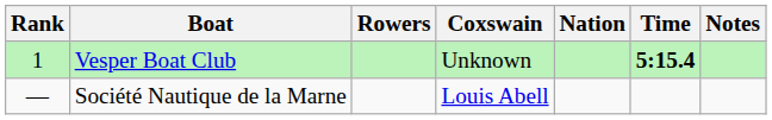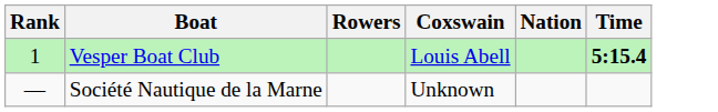 <table class="wikitable sortable" style="text-align:center">
 <tr>
 <th>Rank</th>
 <th>Boat</th>
 <th>Rowers</th>
 <th>Coxswain</th>
 <th>Nation</th>
 <th>Time</th>
-<th>Notes</th>
 </tr>
 <tr bgcolor=bbf3bb>
 <td>1</td>
 <td align=left><a href='#'>Vesper Boat Club</a></td>
 <td align=left></td>
-<td align=left>Unknown</td>
+<td align=left><a href='#'>Louis Abell</a></td>
 <td align=left></td>
 <td><strong>5:15.4</strong></td>
-<td></td>
 </tr>
 <tr>
 <td data-sort-value=2>—</td>
 <td align=left>Société Nautique de la Marne</td>
 <td align=left></td>
-<td align=left><a href='#'>Louis Abell</a></td>
+<td align=left>Unknown</td>
 <td align=left></td>
 <td data-sort-value=9:99.9></td>
-<td></td>
 </tr>
 </table>
